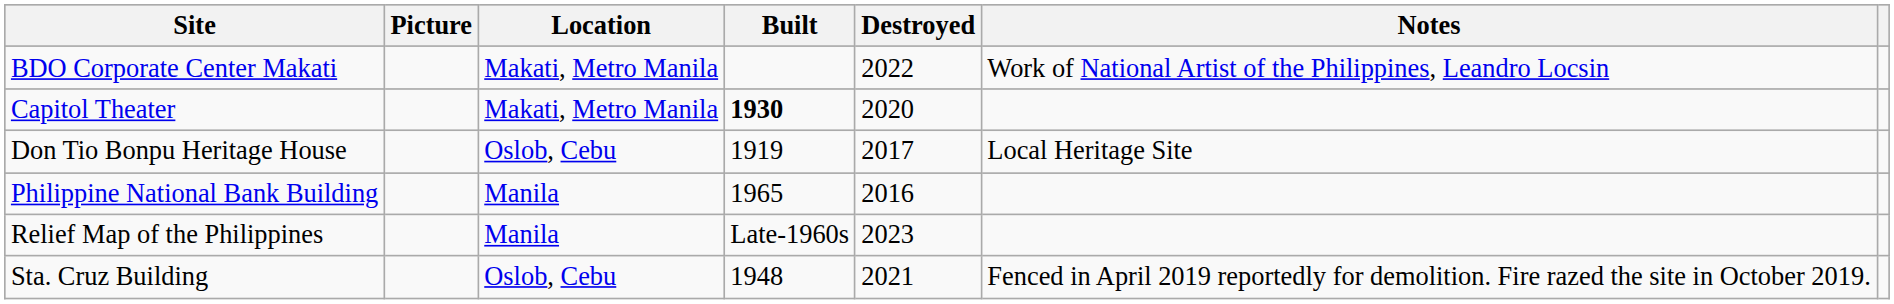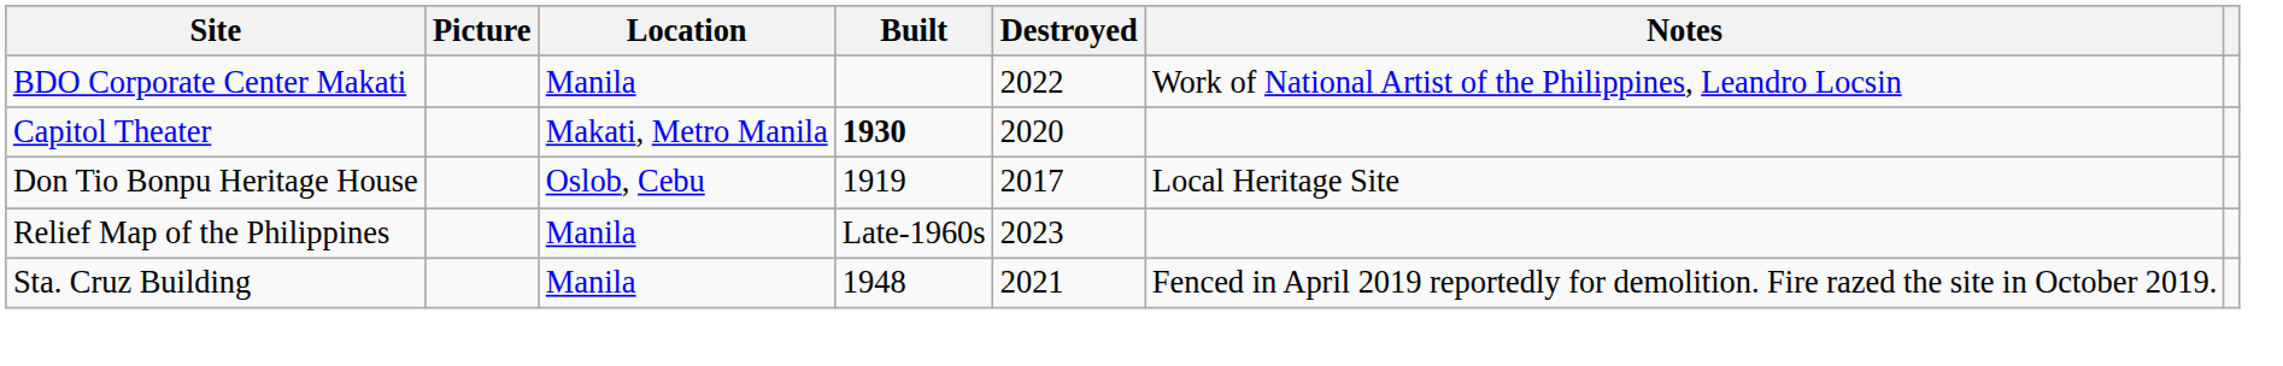 <table class="wikitable sortable">
 <tr>
 <th>Site</th>
 <th>Picture</th>
 <th>Location</th>
 <th>Built</th>
 <th>Destroyed</th>
 <th>Notes</th>
 <th></th>
 </tr>
 <tr>
 <td><a href='#'>BDO Corporate Center Makati</a></td>
 <td></td>
-<td><a href='#'>Makati</a>, <a href='#'>Metro Manila</a></td>
+<td><a href='#'>Manila</a></td>
 <td></td>
 <td>2022</td>
 <td>Work of <a href='#'>National Artist of the Philippines</a>, <a href='#'>Leandro Locsin</a></td>
 <td></td>
 </tr>
 <tr>
 <td><a href='#'>Capitol Theater</a></td>
 <td></td>
 <td><a href='#'>Makati</a>, <a href='#'>Metro Manila</a></td>
 <td><strong>1930</strong></td>
 <td>2020</td>
 <td></td>
 <td></td>
 </tr>
 <tr>
 <td>Don Tio Bonpu Heritage House</td>
 <td></td>
 <td><a href='#'>Oslob</a>, <a href='#'>Cebu</a></td>
 <td>1919</td>
 <td>2017</td>
 <td>Local Heritage Site</td>
 <td></td>
 </tr>
 <tr>
-<td><a href='#'>Philippine National Bank Building</a></td>
-<td></td>
-<td><a href='#'>Manila</a></td>
-<td>1965</td>
-<td>2016</td>
-<td></td>
-<td></td>
-</tr>
-<tr>
 <td>Relief Map of the Philippines</td>
 <td></td>
 <td><a href='#'>Manila</a></td>
 <td>Late-1960s</td>
 <td>2023</td>
 <td></td>
 <td></td>
 </tr>
 <tr>
 <td>Sta. Cruz Building</td>
 <td></td>
-<td><a href='#'>Oslob</a>, <a href='#'>Cebu</a></td>
+<td><a href='#'>Manila</a></td>
 <td>1948</td>
 <td>2021</td>
 <td>Fenced in April 2019 reportedly for demolition. Fire razed the site in October 2019.</td>
 <td></td>
 </tr>
 </table>
